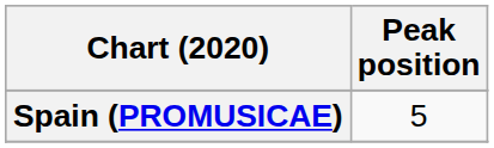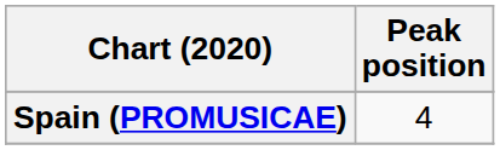 <table class="wikitable sortable plainrowheaders" style="text-align:center">
 <tr>
 <th scope="col">Chart (2020)</th>
 <th scope="col">Peak<br> position</th>
 </tr>
 <tr>
 </tr>
 <tr>
 </tr>
 <tr>
 <th scope="row">Spain (<a href='#'>PROMUSICAE</a>)</th>
-<td>5</td>
+<td>4</td>
 </tr>
 <tr>
 </tr>
 <tr>
 </tr>
 </table>
